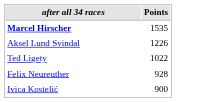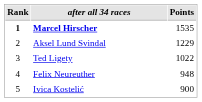 <table cellspacing="1" cellpadding="3" style="border:1px solid #AAAAAA;font-size:86%">
 <tr bgcolor="#E4E4E4">
+<th style="border-bottom:1px solid #AAAAAA" width=10>Rank</th>
 <th style="border-bottom:1px solid #AAAAAA" width=200><strong><em>after all 34 races</em></strong></th>
 <th style="border-bottom:1px solid #AAAAAA" width=20>Points</th>
 </tr>
 <tr>
+<td align="center"><strong>1</strong></td>
 <td> <strong><a href='#'>Marcel Hirscher</a> </strong></td>
 <td align="right">1535</td>
 </tr>
 <tr>
+<td align="center">2</td>
 <td> <a href='#'>Aksel Lund Svindal</a></td>
-<td align="right">1226</td>
+<td align="right">1229</td>
 </tr>
 <tr>
+<td align="center">3</td>
 <td> <a href='#'>Ted Ligety</a></td>
 <td align="right">1022</td>
 </tr>
 <tr>
+<td align="center">4</td>
 <td> <a href='#'>Felix Neureuther</a></td>
-<td align="right">928</td>
+<td align="right">948</td>
 </tr>
 <tr>
+<td align="center">5</td>
 <td> <a href='#'>Ivica Kostelić</a></td>
 <td align="right">900</td>
 </tr>
 </table>
